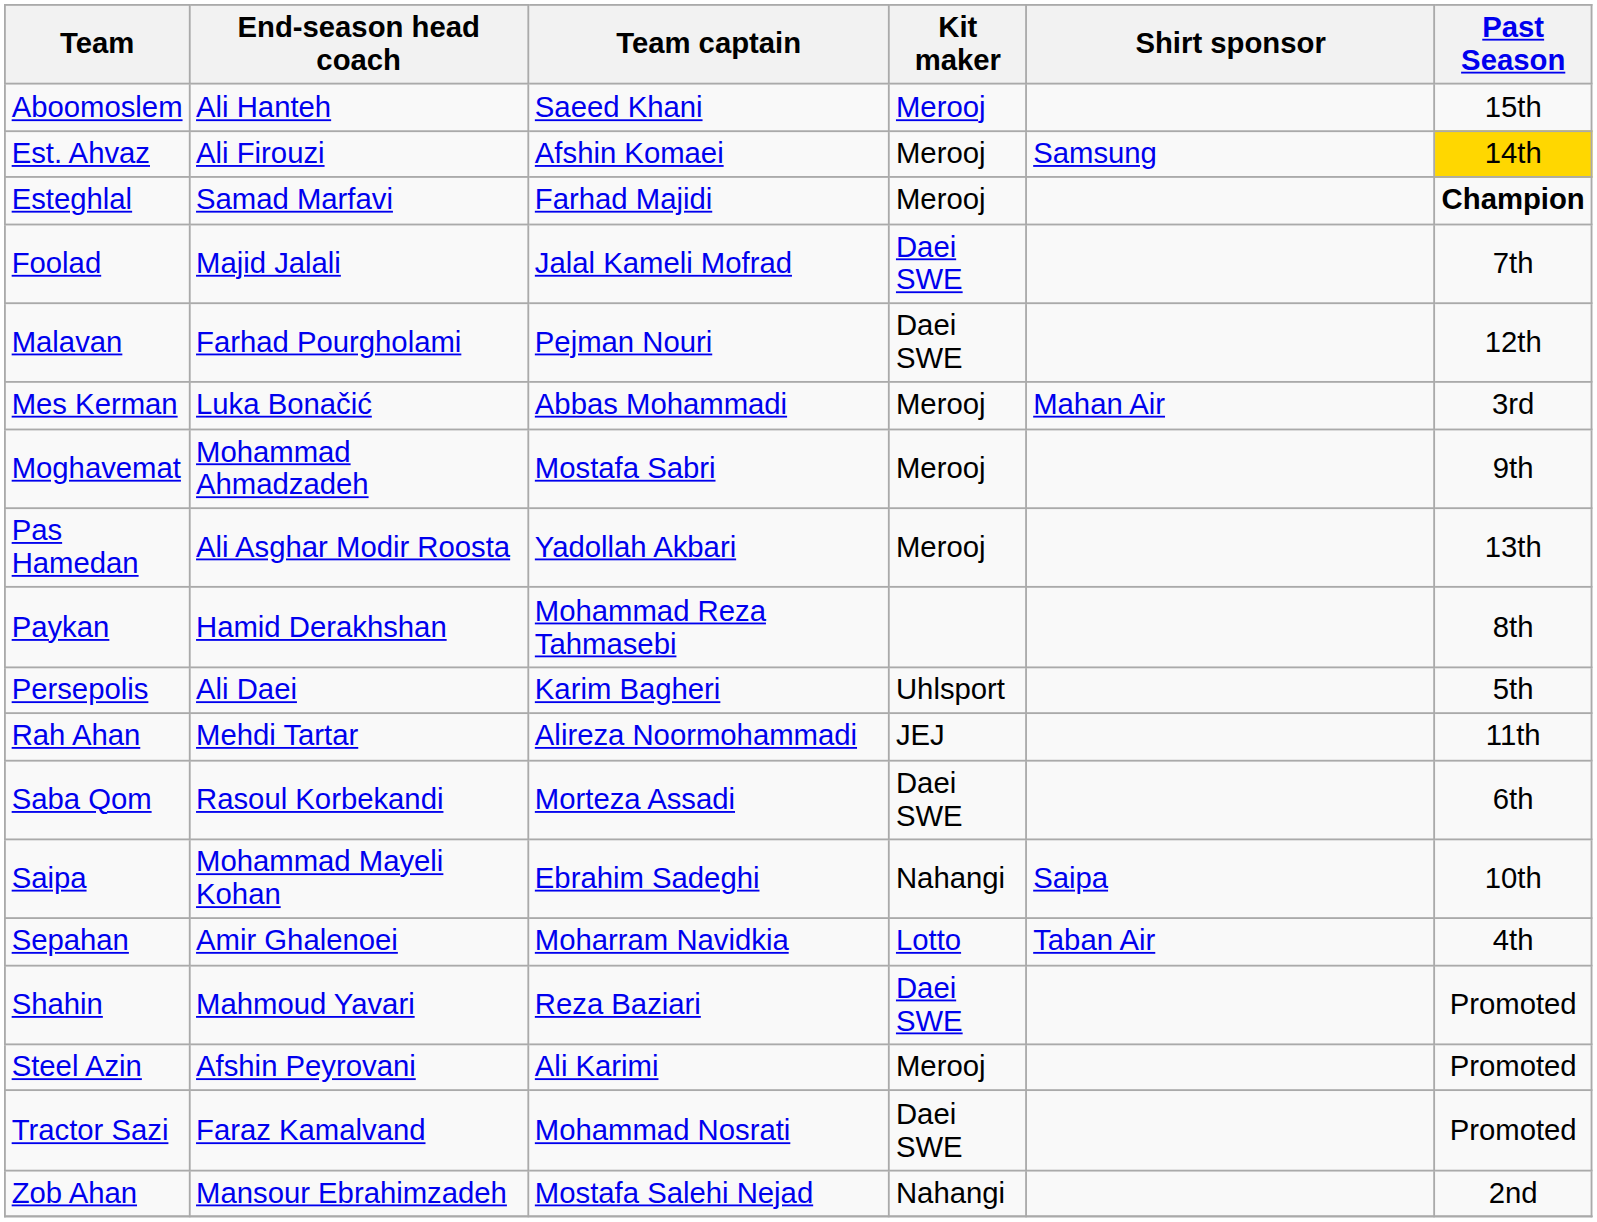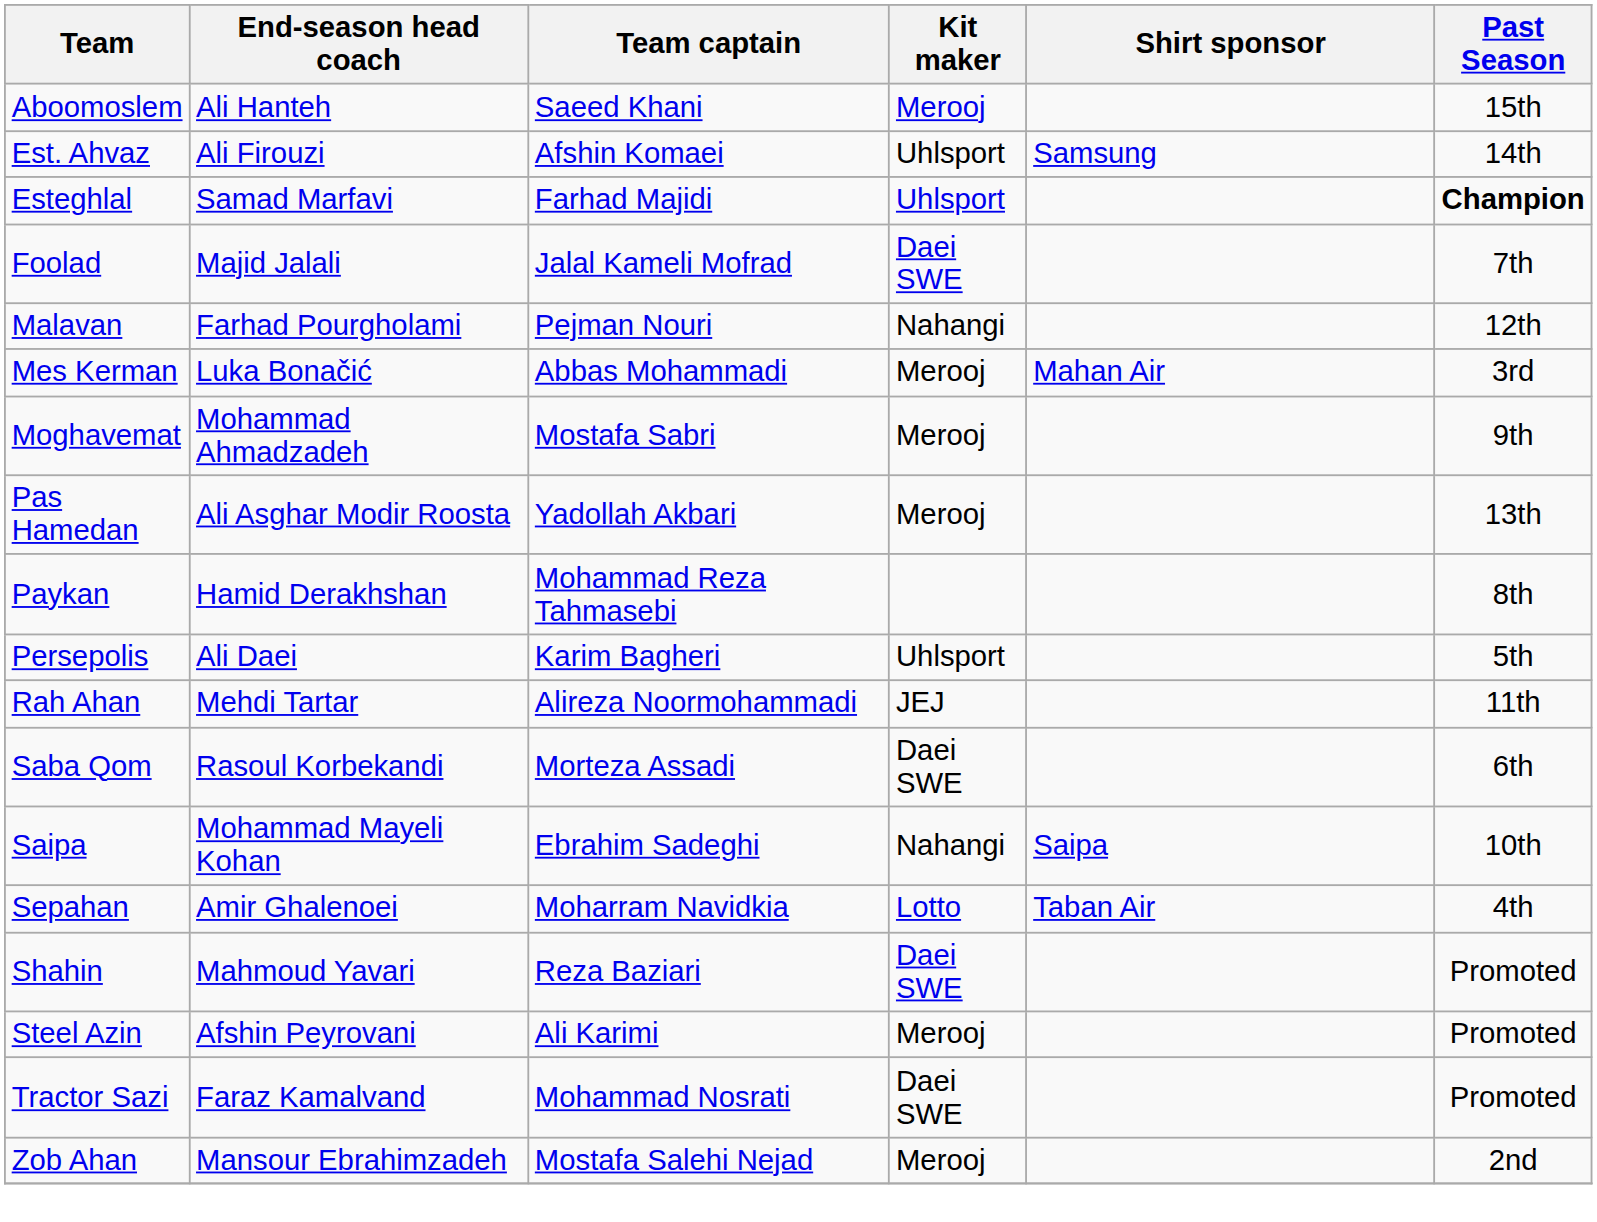 <table class="wikitable" style="text-align:left;">
 <tr>
 <th width=90>Team</th>
 <th width=200>End-season head coach</th>
 <th width=210>Team captain</th>
 <th width=70>Kit maker</th>
 <th width=260>Shirt sponsor</th>
 <th width=50><a href='#'>Past Season</a></th>
 </tr>
 <tr>
 <td><a href='#'>Aboomoslem</a></td>
 <td> <a href='#'>Ali Hanteh</a></td>
 <td> <a href='#'>Saeed Khani</a></td>
 <td><a href='#'>Merooj</a></td>
 <td></td>
 <td align="center">15th</td>
 </tr>
 <tr>
 <td><a href='#'>Est. Ahvaz</a></td>
 <td> <a href='#'>Ali Firouzi</a></td>
 <td> <a href='#'>Afshin Komaei</a></td>
-<td>Merooj</td>
+<td>Uhlsport</td>
 <td><a href='#'>Samsung</a></td>
-<td align="center" style="background: gold;">14th</td>
+<td align="center">14th</td>
 </tr>
 <tr>
 <td><a href='#'>Esteghlal</a></td>
 <td> <a href='#'>Samad Marfavi</a></td>
 <td> <a href='#'>Farhad Majidi</a></td>
-<td>Merooj</td>
+<td><a href='#'>Uhlsport</a></td>
 <td></td>
 <td align="center"><strong>Champion</strong></td>
 </tr>
 <tr>
 <td><a href='#'>Foolad</a></td>
 <td> <a href='#'>Majid Jalali</a></td>
 <td> <a href='#'>Jalal Kameli Mofrad</a></td>
 <td><a href='#'>Daei SWE</a></td>
 <td></td>
 <td align="center">7th</td>
 </tr>
 <tr>
 <td><a href='#'>Malavan</a></td>
 <td> <a href='#'>Farhad Pourgholami</a></td>
 <td> <a href='#'>Pejman Nouri</a></td>
-<td>Daei SWE</td>
+<td>Nahangi</td>
 <td> </td>
 <td align="center">12th</td>
 </tr>
 <tr>
 <td><a href='#'>Mes Kerman</a></td>
 <td> <a href='#'>Luka Bonačić</a></td>
 <td> <a href='#'>Abbas Mohammadi</a></td>
 <td>Merooj</td>
 <td><a href='#'>Mahan Air</a></td>
 <td align="center">3rd</td>
 </tr>
 <tr>
 <td><a href='#'>Moghavemat</a></td>
 <td> <a href='#'>Mohammad Ahmadzadeh</a></td>
 <td> <a href='#'>Mostafa Sabri</a></td>
 <td>Merooj</td>
 <td></td>
 <td align="center">9th</td>
 </tr>
 <tr>
 <td><a href='#'>Pas Hamedan</a></td>
 <td> <a href='#'>Ali Asghar Modir Roosta</a></td>
 <td> <a href='#'>Yadollah Akbari</a></td>
 <td>Merooj</td>
 <td></td>
 <td align="center">13th</td>
 </tr>
 <tr>
 <td><a href='#'>Paykan</a></td>
 <td> <a href='#'>Hamid Derakhshan</a></td>
 <td> <a href='#'>Mohammad Reza Tahmasebi</a></td>
 <td></td>
 <td></td>
 <td align="center">8th</td>
 </tr>
 <tr>
 <td><a href='#'>Persepolis</a></td>
 <td> <a href='#'>Ali Daei</a></td>
 <td> <a href='#'>Karim Bagheri</a></td>
 <td>Uhlsport</td>
 <td></td>
 <td align="center">5th</td>
 </tr>
 <tr>
 <td><a href='#'>Rah Ahan</a></td>
 <td> <a href='#'>Mehdi Tartar</a></td>
 <td> <a href='#'>Alireza Noormohammadi</a></td>
 <td>JEJ</td>
 <td> </td>
 <td align="center">11th</td>
 </tr>
 <tr>
 <td><a href='#'>Saba Qom</a></td>
 <td> <a href='#'>Rasoul Korbekandi</a></td>
 <td> <a href='#'>Morteza Assadi</a></td>
 <td>Daei SWE</td>
 <td></td>
 <td align="center">6th</td>
 </tr>
 <tr>
 <td><a href='#'>Saipa</a></td>
 <td> <a href='#'>Mohammad Mayeli Kohan</a></td>
 <td> <a href='#'>Ebrahim Sadeghi</a></td>
 <td>Nahangi</td>
 <td><a href='#'>Saipa</a></td>
 <td align="center">10th</td>
 </tr>
 <tr>
 <td><a href='#'>Sepahan</a></td>
 <td> <a href='#'>Amir Ghalenoei</a></td>
 <td> <a href='#'>Moharram Navidkia</a></td>
 <td><a href='#'>Lotto</a></td>
 <td><a href='#'>Taban Air</a></td>
 <td align="center">4th</td>
 </tr>
 <tr>
 <td><a href='#'>Shahin</a></td>
 <td> <a href='#'>Mahmoud Yavari</a></td>
 <td> <a href='#'>Reza Baziari</a></td>
 <td><a href='#'>Daei SWE</a></td>
 <td></td>
 <td align="center">Promoted</td>
 </tr>
 <tr>
 <td><a href='#'>Steel Azin</a></td>
 <td> <a href='#'>Afshin Peyrovani</a></td>
 <td> <a href='#'>Ali Karimi</a></td>
 <td>Merooj</td>
 <td></td>
 <td align="center">Promoted</td>
 </tr>
 <tr>
 <td><a href='#'>Tractor Sazi</a></td>
 <td> <a href='#'>Faraz Kamalvand</a></td>
 <td> <a href='#'>Mohammad Nosrati</a></td>
 <td>Daei SWE</td>
 <td></td>
 <td align="center">Promoted</td>
 </tr>
 <tr>
 <td><a href='#'>Zob Ahan</a></td>
 <td> <a href='#'>Mansour Ebrahimzadeh</a></td>
 <td> <a href='#'>Mostafa Salehi Nejad</a></td>
-<td>Nahangi</td>
+<td>Merooj</td>
 <td></td>
 <td align="center">2nd</td>
 </tr>
 <tr>
 </tr>
 </table>
